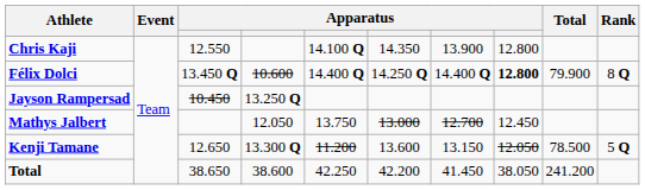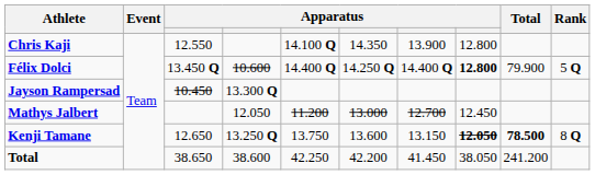 <table class=wikitable style=font-size:90%;text-align:center>
 <tr>
 <th rowspan=2>Athlete</th>
 <th rowspan=2>Event</th>
 <th colspan=6>Apparatus</th>
 <th rowspan=2>Total</th>
 <th rowspan=2>Rank</th>
 </tr>
 <tr style=font-size:95%>
 <th></th>
 <th></th>
 <th></th>
 <th></th>
 <th></th>
 <th></th>
 </tr>
 <tr>
 <td align=left><strong><a href='#'>Chris Kaji</a></strong></td>
 <td align=left rowspan=6><a href='#'>Team</a></td>
 <td>12.550</td>
 <td></td>
 <td>14.100 <strong>Q</strong></td>
 <td>14.350</td>
 <td>13.900</td>
 <td>12.800</td>
 <td></td>
 <td></td>
 </tr>
 <tr>
 <td align=left><strong><a href='#'>Félix Dolci</a></strong></td>
 <td>13.450	<strong>Q</strong></td>
 <td><s>10.600</s></td>
 <td>14.400	<strong>Q</strong></td>
 <td>14.250	<strong>Q</strong></td>
 <td>14.400	<strong>Q</strong></td>
 <td><strong>12.800</strong></td>
 <td>79.900</td>
-<td>8 <strong>Q</strong></td>
+<td>5 <strong>Q</strong></td>
 </tr>
 <tr>
 <td align=left><strong><a href='#'>Jayson Rampersad</a></strong></td>
 <td><s>10.450</s></td>
-<td>13.250 <strong>Q</strong></td>
+<td>13.300	<strong>Q</strong></td>
 <td></td>
 <td></td>
 <td></td>
 <td></td>
 <td></td>
 <td></td>
 </tr>
 <tr>
 <td align=left><strong><a href='#'>Mathys Jalbert</a></strong></td>
 <td></td>
 <td>12.050</td>
-<td>13.750</td>
+<td><s>11.200</s></td>
 <td><s>13.000</s></td>
 <td><s>12.700</s></td>
 <td>12.450</td>
 <td></td>
 <td></td>
 </tr>
 <tr>
 <td align=left><strong><a href='#'>Kenji Tamane</a></strong></td>
 <td>12.650</td>
-<td>13.300	<strong>Q</strong></td>
-<td><s>11.200</s></td>
+<td>13.250 <strong>Q</strong></td>
+<td>13.750</td>
 <td>13.600</td>
 <td>13.150</td>
-<td><s>12.050</s></td>
-<td>78.500</td>
-<td>5 <strong>Q</strong></td>
+<td><strong><s>12.050</s></strong></td>
+<td><strong>78.500</strong></td>
+<td>8 <strong>Q</strong></td>
 </tr>
 <tr>
 <td align=left><strong>Total</strong></td>
 <td>38.650</td>
 <td>38.600</td>
 <td>42.250</td>
 <td>42.200</td>
 <td>41.450</td>
 <td>38.050</td>
 <td>241.200</td>
 <td></td>
 </tr>
 </table>
